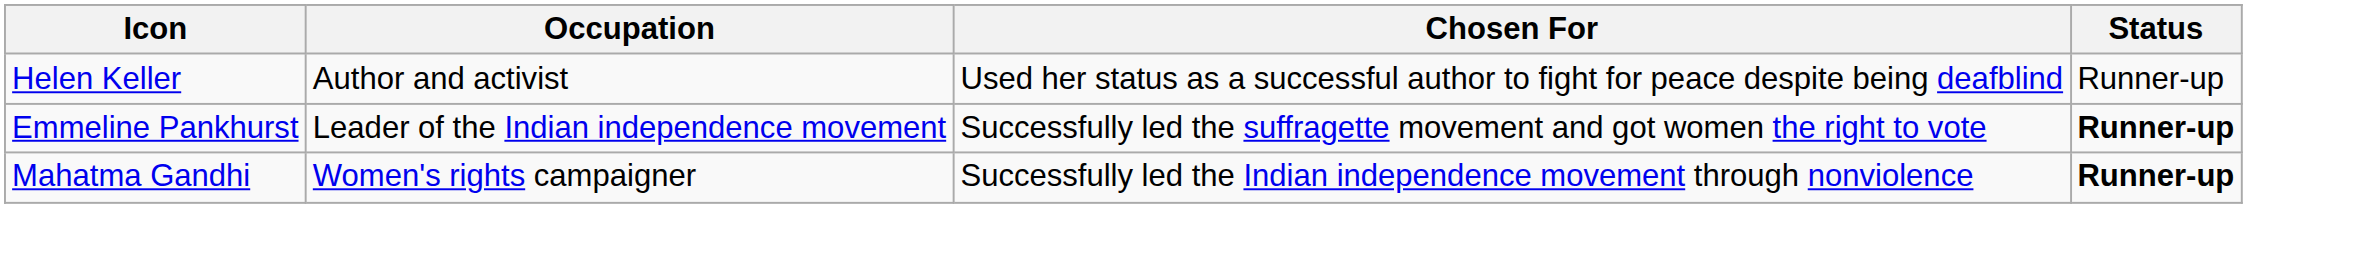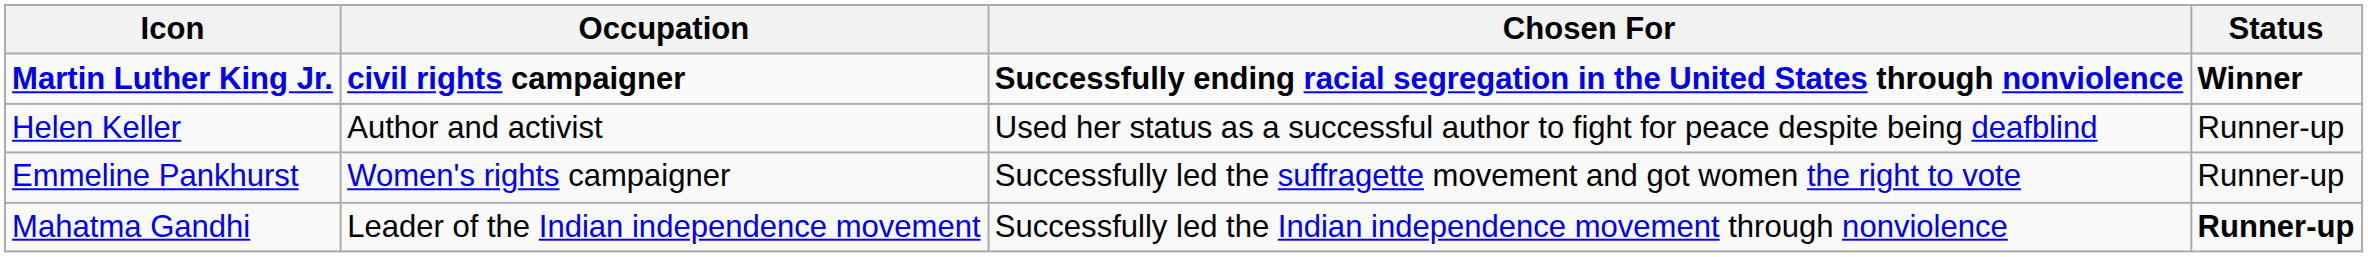 <table class="wikitable">
 <tr>
 <th>Icon</th>
 <th>Occupation</th>
 <th>Chosen For</th>
 <th>Status</th>
+</tr>
+<tr>
+<td><strong><a href='#'>Martin Luther King Jr.</a></strong></td>
+<td><strong><a href='#'>civil rights</a> campaigner</strong></td>
+<td><strong>Successfully ending <a href='#'>racial segregation in the United States</a> through <a href='#'>nonviolence</a></strong></td>
+<td><strong>Winner</strong></td>
 </tr>
 <tr>
 <td><a href='#'>Helen Keller</a></td>
 <td>Author and activist</td>
 <td>Used her status as a successful author to fight for peace despite being <a href='#'>deafblind</a></td>
 <td>Runner-up</td>
 </tr>
 <tr>
 <td><a href='#'>Emmeline Pankhurst</a></td>
-<td>Leader of the <a href='#'>Indian independence movement</a></td>
+<td><a href='#'>Women's rights</a> campaigner</td>
 <td>Successfully led the <a href='#'>suffragette</a> movement and got women <a href='#'>the right to vote</a></td>
-<td><strong>Runner-up</strong></td>
+<td>Runner-up</td>
 </tr>
 <tr>
 <td><a href='#'>Mahatma Gandhi</a></td>
-<td><a href='#'>Women's rights</a> campaigner</td>
+<td>Leader of the <a href='#'>Indian independence movement</a></td>
 <td>Successfully led the <a href='#'>Indian independence movement</a> through <a href='#'>nonviolence</a></td>
 <td><strong>Runner-up</strong></td>
 </tr>
 </table>
